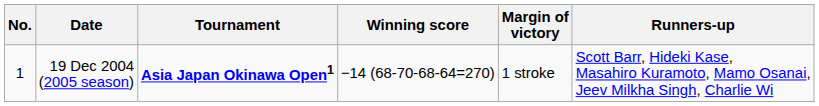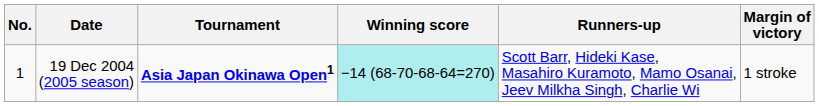 <table class="wikitable" style="font-size:95%;">
 <tr>
 <th>No.</th>
 <th>Date</th>
 <th>Tournament</th>
 <th>Winning score</th>
+<th>Runners-up</th>
 <th>Margin of<br>victory</th>
-<th>Runners-up</th>
 </tr>
 <tr>
 <td align=center>1</td>
 <td align=right>19 Dec 2004<br>(<a href='#'>2005 season</a>)</td>
 <td><strong><a href='#'>Asia Japan Okinawa Open</a><sup>1</sup></strong></td>
-<td>−14 (68-70-68-64=270)</td>
+<td style="background: paleturquoise;">−14 (68-70-68-64=270)</td>
+<td> <a href='#'>Scott Barr</a>,  <a href='#'>Hideki Kase</a>,<br> <a href='#'>Masahiro Kuramoto</a>,  <a href='#'>Mamo Osanai</a>,<br> <a href='#'>Jeev Milkha Singh</a>,  <a href='#'>Charlie Wi</a></td>
 <td>1 stroke</td>
-<td> <a href='#'>Scott Barr</a>,  <a href='#'>Hideki Kase</a>,<br> <a href='#'>Masahiro Kuramoto</a>,  <a href='#'>Mamo Osanai</a>,<br> <a href='#'>Jeev Milkha Singh</a>,  <a href='#'>Charlie Wi</a></td>
 </tr>
 </table>
